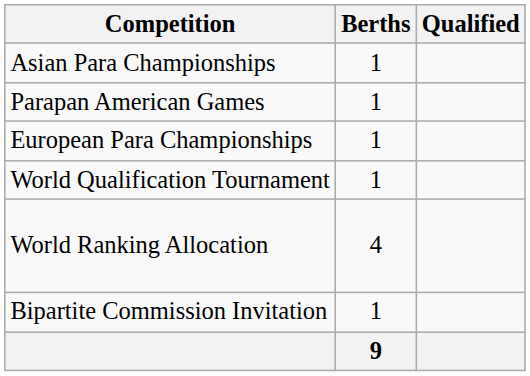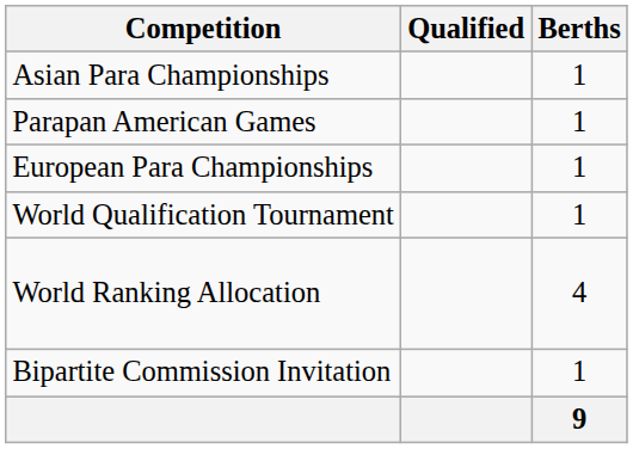 <table class="wikitable">
 <tr>
 <th>Competition</th>
+<th>Qualified</th>
 <th>Berths</th>
-<th>Qualified</th>
 </tr>
 <tr>
 <td>Asian Para Championships</td>
+<td></td>
 <td align="center">1</td>
-<td></td>
 </tr>
 <tr>
 <td>Parapan American Games</td>
+<td></td>
 <td align="center">1</td>
-<td></td>
 </tr>
 <tr>
 <td>European Para Championships</td>
+<td></td>
 <td align="center">1</td>
-<td></td>
 </tr>
 <tr>
 <td>World Qualification Tournament</td>
+<td></td>
 <td align="center">1</td>
-<td></td>
 </tr>
 <tr>
 <td>World Ranking Allocation</td>
+<td><br><br><br></td>
 <td align="center">4</td>
-<td><br><br><br></td>
 </tr>
 <tr>
 <td>Bipartite Commission Invitation</td>
+<td></td>
 <td align="center">1</td>
-<td></td>
 </tr>
 <tr>
 <th></th>
+<th></th>
 <th>9</th>
-<th></th>
 </tr>
 </table>
